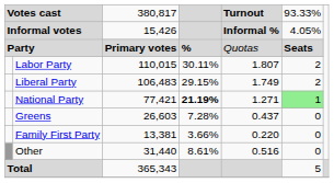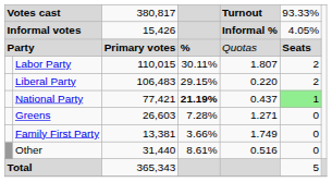 <table class="wikitable">
 <tr>
 <td colspan=2 bgcolor="#D8D8D8"><strong>Votes cast</strong></td>
 <td align="right">380,817</td>
 <td width="33" bgcolor="#D8D8D8"></td>
 <td bgcolor="#D8D8D8" width="67"><strong>Turnout</strong></td>
 <td align="right">93.33%</td>
 </tr>
 <tr>
 <td colspan="2" bgcolor="#D8D8D8"><strong>Informal votes</strong></td>
 <td align="right">15,426</td>
 <td width="33" bgcolor="#D8D8D8"></td>
 <td bgcolor="#D8D8D8"><strong>Informal %</strong></td>
 <td align="right">4.05%</td>
 </tr>
 <tr>
 <td colspan="2" bgcolor="#D8D8D8"><strong>Party</strong></td>
 <td bgcolor="#D8D8D8"><strong>Primary votes</strong></td>
 <td bgcolor="#D8D8D8"><strong>%</strong></td>
 <td bgcolor="#D8D8D8"><em>Quotas</em></td>
 <td bgcolor="#D8D8D8"><strong>Seats</strong></td>
 </tr>
 <tr>
 <td> </td>
 <td><a href='#'>Labor Party</a></td>
 <td align="right">110,015</td>
 <td align="right">30.11%</td>
 <td align="right">1.807</td>
 <td align="right">2</td>
 </tr>
 <tr>
 <td> </td>
 <td><a href='#'>Liberal Party</a></td>
 <td align="right">106,483</td>
 <td align="right">29.15%</td>
-<td align="right">1.749</td>
+<td align="right">0.220</td>
 <td align="right">2</td>
 </tr>
 <tr>
 <td> </td>
 <td><a href='#'>National Party</a></td>
 <td align="right">77,421</td>
 <td align="right"><strong>21.19%</strong></td>
-<td align="right">1.271</td>
+<td align="right">0.437</td>
 <td align="right" style="background: lightgreen;">1</td>
 </tr>
 <tr>
 <td> </td>
 <td><a href='#'>Greens</a></td>
 <td align="right">26,603</td>
 <td align="right">7.28%</td>
-<td align="right">0.437</td>
+<td align="right">1.271</td>
 <td align="right">0</td>
 </tr>
 <tr>
 <td> </td>
 <td><a href='#'>Family First Party</a></td>
 <td align="right">13,381</td>
 <td align="right">3.66%</td>
-<td align="right">0.220</td>
+<td align="right">1.749</td>
 <td align="right">0</td>
 </tr>
 <tr>
 <td bgcolor="#999999"> </td>
 <td>Other</td>
 <td align="right">31,440</td>
 <td align="right">8.61%</td>
 <td align="right">0.516</td>
 <td align="right">0</td>
 </tr>
 <tr>
 <td colspan="2" bgcolor="#D8D8D8"><strong>Total</strong></td>
 <td align="right">365,343</td>
 <td bgcolor="#D8D8D8"></td>
 <td bgcolor="#D8D8D8"></td>
 <td align="right">5</td>
 <td bgcolor="#D8D8D8"></td>
 </tr>
 <tr>
 </tr>
 </table>
